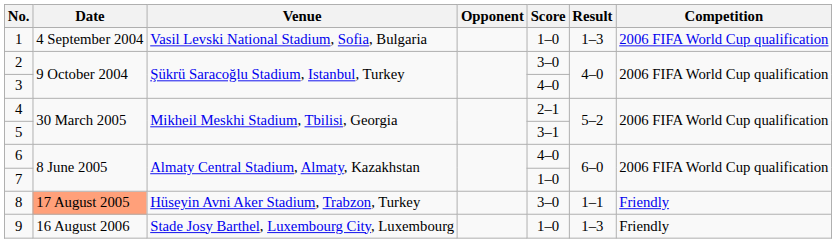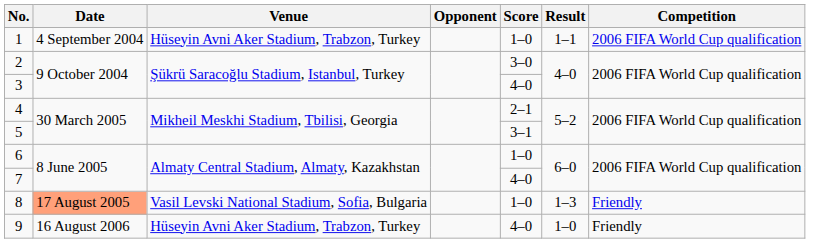 <table class="wikitable sortable">
 <tr>
 <th scope="col">No.</th>
 <th scope="col">Date</th>
 <th scope="col">Venue</th>
 <th scope="col">Opponent</th>
 <th scope="col">Score</th>
 <th scope="col">Result</th>
 <th scope="col">Competition</th>
 </tr>
 <tr>
 <td align="center">1</td>
 <td>4 September 2004</td>
-<td><a href='#'>Vasil Levski National Stadium</a>, <a href='#'>Sofia</a>, Bulgaria</td>
+<td><a href='#'>Hüseyin Avni Aker Stadium</a>, <a href='#'>Trabzon</a>, Turkey</td>
 <td></td>
 <td align="center">1–0</td>
-<td align="center">1–3</td>
+<td align="center">1–1</td>
 <td><a href='#'>2006 FIFA World Cup qualification</a></td>
 </tr>
 <tr>
 <td align="center">2</td>
 <td rowspan="2">9 October 2004</td>
 <td rowspan="2"><a href='#'>Şükrü Saracoğlu Stadium</a>, <a href='#'>Istanbul</a>, Turkey</td>
 <td rowspan="2"></td>
 <td align="center">3–0</td>
 <td rowspan="2" style="text-align:center">4–0</td>
 <td rowspan="2">2006 FIFA World Cup qualification</td>
 </tr>
 <tr>
 <td align="center">3</td>
 <td align="center">4–0</td>
 </tr>
 <tr>
 <td align="center">4</td>
 <td rowspan="2">30 March 2005</td>
 <td rowspan="2"><a href='#'>Mikheil Meskhi Stadium</a>, <a href='#'>Tbilisi</a>, Georgia</td>
 <td rowspan="2"></td>
 <td align="center">2–1</td>
 <td rowspan="2" style="text-align:center">5–2</td>
 <td rowspan="2">2006 FIFA World Cup qualification</td>
 </tr>
 <tr>
 <td align="center">5</td>
 <td align="center">3–1</td>
 </tr>
 <tr>
 <td align="center">6</td>
 <td rowspan="2">8 June 2005</td>
 <td rowspan="2"><a href='#'>Almaty Central Stadium</a>, <a href='#'>Almaty</a>, Kazakhstan</td>
 <td rowspan="2"></td>
-<td align="center">4–0</td>
+<td align="center">1–0</td>
 <td rowspan="2" style="text-align:center">6–0</td>
 <td rowspan="2">2006 FIFA World Cup qualification</td>
 </tr>
 <tr>
 <td align="center">7</td>
-<td align="center">1–0</td>
+<td align="center">4–0</td>
 </tr>
 <tr>
 <td align="center">8</td>
 <td style="background: lightsalmon;">17 August 2005</td>
-<td><a href='#'>Hüseyin Avni Aker Stadium</a>, <a href='#'>Trabzon</a>, Turkey</td>
+<td><a href='#'>Vasil Levski National Stadium</a>, <a href='#'>Sofia</a>, Bulgaria</td>
 <td></td>
-<td align="center">3–0</td>
-<td align="center">1–1</td>
+<td align="center">1–0</td>
+<td align="center">1–3</td>
 <td><a href='#'>Friendly</a></td>
 </tr>
 <tr>
 <td align="center">9</td>
 <td>16 August 2006</td>
-<td><a href='#'>Stade Josy Barthel</a>, <a href='#'>Luxembourg City</a>, Luxembourg</td>
+<td><a href='#'>Hüseyin Avni Aker Stadium</a>, <a href='#'>Trabzon</a>, Turkey</td>
 <td></td>
+<td align="center">4–0</td>
 <td align="center">1–0</td>
-<td align="center">1–3</td>
 <td>Friendly</td>
 </tr>
 </table>
